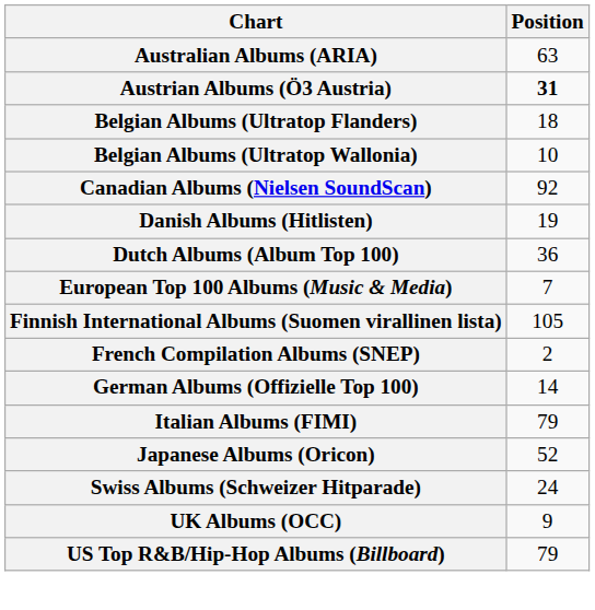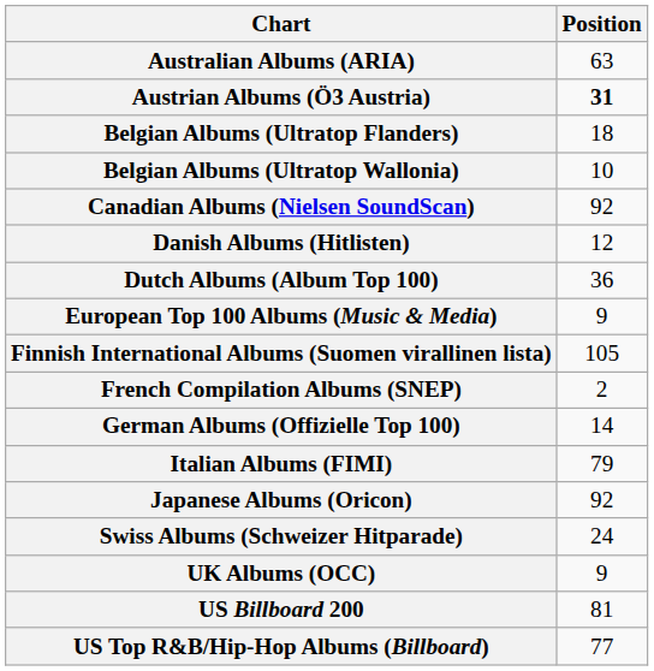 <table class="wikitable sortable plainrowheaders" style="text-align:center">
 <tr>
 <th scope="col">Chart</th>
 <th scope="col">Position</th>
 </tr>
 <tr>
 <th scope="row">Australian Albums (ARIA)</th>
 <td>63</td>
 </tr>
 <tr>
 <th scope="row">Austrian Albums (Ö3 Austria)</th>
 <td><strong>31</strong></td>
 </tr>
 <tr>
 <th scope="row">Belgian Albums (Ultratop Flanders)</th>
 <td>18</td>
 </tr>
 <tr>
 <th scope="row">Belgian Albums (Ultratop Wallonia)</th>
 <td>10</td>
 </tr>
 <tr>
 <th scope="row">Canadian Albums (<a href='#'>Nielsen SoundScan</a>)</th>
 <td>92</td>
 </tr>
 <tr>
 <th scope="row">Danish Albums (Hitlisten)</th>
-<td>19</td>
+<td>12</td>
 </tr>
 <tr>
 <th scope="row">Dutch Albums (Album Top 100)</th>
 <td>36</td>
 </tr>
 <tr>
 <th scope="row">European Top 100 Albums (<em>Music & Media</em>)</th>
-<td>7</td>
+<td>9</td>
 </tr>
 <tr>
 <th scope="row">Finnish International Albums (Suomen virallinen lista)</th>
 <td>105</td>
 </tr>
 <tr>
 <th scope="row">French Compilation Albums (SNEP)</th>
 <td>2</td>
 </tr>
 <tr>
 <th scope="row">German Albums (Offizielle Top 100)</th>
 <td>14</td>
 </tr>
 <tr>
 <th scope="row">Italian Albums (FIMI)</th>
 <td>79</td>
 </tr>
 <tr>
 <th scope="row">Japanese Albums (Oricon)</th>
-<td>52</td>
+<td>92</td>
 </tr>
 <tr>
 <th scope="row">Swiss Albums (Schweizer Hitparade)</th>
 <td>24</td>
 </tr>
 <tr>
 <th scope="row">UK Albums (OCC)</th>
 <td>9</td>
 </tr>
 <tr>
+<th scope="row">US <em>Billboard</em> 200</th>
+<td>81</td>
+</tr>
+<tr>
 <th scope="row">US Top R&B/Hip-Hop Albums (<em>Billboard</em>)</th>
-<td>79</td>
+<td>77</td>
 </tr>
 </table>
